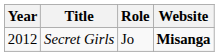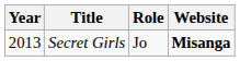 <table class="wikitable">
 <tr>
 <th>Year</th>
 <th>Title</th>
 <th>Role</th>
 <th>Website</th>
 </tr>
 <tr>
-<td>2012</td>
+<td>2013</td>
 <td><em>Secret Girls</em></td>
 <td>Jo</td>
 <td><strong>Misanga</strong></td>
 </tr>
 </table>
